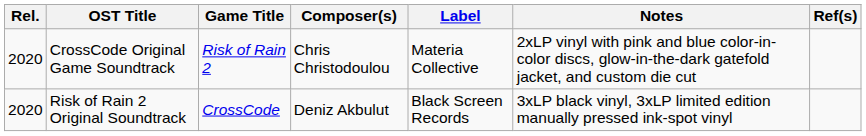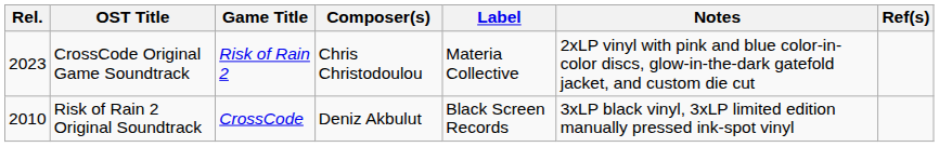 <table class="wikitable sortable" width="100%">
 <tr>
 <th>Rel.</th>
 <th>OST Title</th>
 <th>Game Title</th>
 <th>Composer(s)</th>
 <th><a href='#'>Label</a></th>
 <th>Notes</th>
 <th>Ref(s)</th>
 </tr>
 <tr>
-<td>2020</td>
+<td>2023</td>
 <td>CrossCode Original Game Soundtrack</td>
 <td><em><a href='#'>Risk of Rain 2</a></em></td>
 <td>Chris Christodoulou</td>
 <td>Materia Collective</td>
 <td>2xLP vinyl with pink and blue color-in-color discs, glow-in-the-dark gatefold jacket, and custom die cut</td>
 <td></td>
 </tr>
 <tr>
-<td>2020</td>
+<td>2010</td>
 <td>Risk of Rain 2 Original Soundtrack</td>
 <td><em><a href='#'>CrossCode</a></em></td>
 <td>Deniz Akbulut</td>
 <td>Black Screen Records</td>
 <td>3xLP black vinyl, 3xLP limited edition manually pressed ink-spot vinyl</td>
 <td></td>
 </tr>
 </table>
